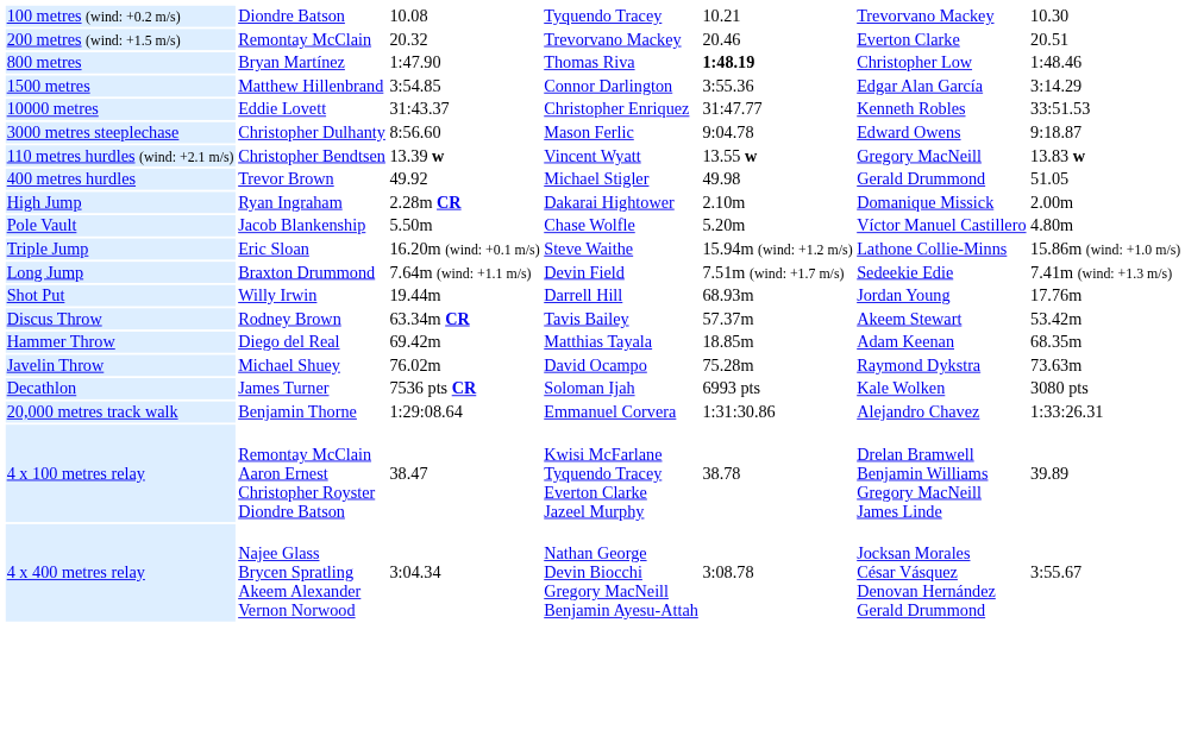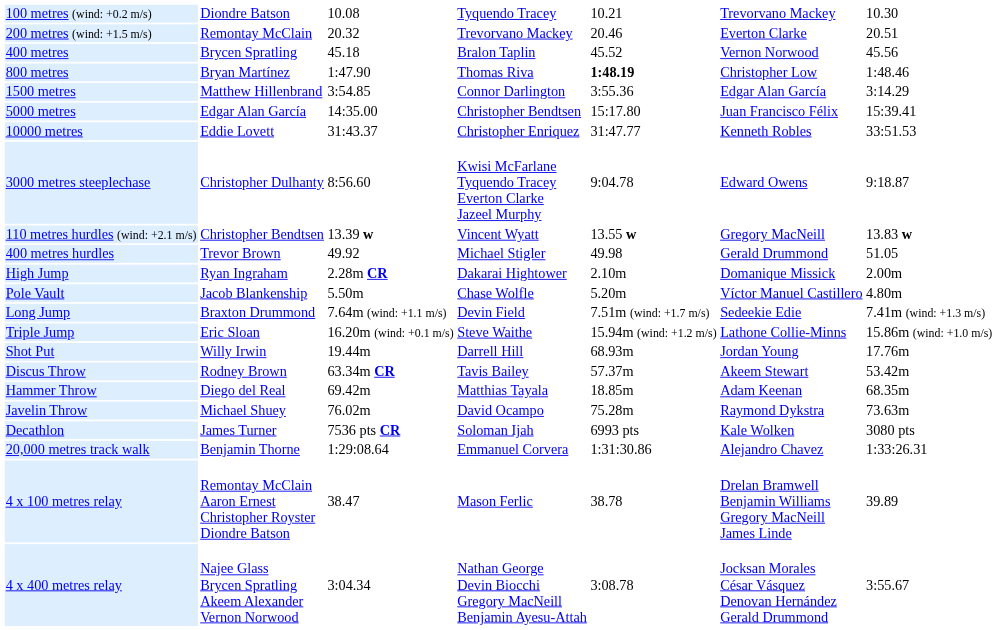 <table>
 <tr>
 <td bgcolor = DDEEFF><a href='#'>100 metres</a> <small>(wind: +0.2 m/s)</small></td>
 <td align=left><a href='#'>Diondre Batson</a><br> </td>
 <td>10.08</td>
 <td align=left><a href='#'>Tyquendo Tracey</a><br> </td>
 <td>10.21</td>
 <td align=left><a href='#'>Trevorvano Mackey</a><br> </td>
 <td>10.30</td>
 </tr>
 <tr>
 <td bgcolor = DDEEFF><a href='#'>200 metres</a> <small>(wind: +1.5 m/s)</small></td>
 <td align=left><a href='#'>Remontay McClain</a><br> </td>
 <td>20.32</td>
 <td align=left><a href='#'>Trevorvano Mackey</a><br> </td>
 <td>20.46</td>
 <td align=left><a href='#'>Everton Clarke</a><br> </td>
 <td>20.51</td>
 </tr>
 <tr>
+<td bgcolor = DDEEFF><a href='#'>400 metres</a></td>
+<td align=left><a href='#'>Brycen Spratling</a><br> </td>
+<td>45.18</td>
+<td align=left><a href='#'>Bralon Taplin</a><br> </td>
+<td>45.52</td>
+<td align=left><a href='#'>Vernon Norwood</a><br> </td>
+<td>45.56</td>
+</tr>
+<tr>
 <td bgcolor = DDEEFF><a href='#'>800 metres</a></td>
 <td align=left><a href='#'>Bryan Martínez</a><br> </td>
 <td>1:47.90</td>
 <td align=left><a href='#'>Thomas Riva</a><br> </td>
 <td><strong>1:48.19</strong></td>
 <td align=left><a href='#'>Christopher Low</a><br> </td>
 <td>1:48.46</td>
 </tr>
 <tr>
 <td bgcolor = DDEEFF><a href='#'>1500 metres</a></td>
 <td align=left><a href='#'>Matthew Hillenbrand</a><br> </td>
 <td>3:54.85</td>
 <td align=left><a href='#'>Connor Darlington</a><br> </td>
 <td>3:55.36</td>
 <td align=left><a href='#'>Edgar Alan García</a><br> </td>
 <td>3:14.29</td>
 </tr>
 <tr>
+<td bgcolor = DDEEFF><a href='#'>5000 metres</a></td>
+<td align=left><a href='#'>Edgar Alan García</a><br> </td>
+<td>14:35.00</td>
+<td align=left><a href='#'>Christopher Bendtsen</a><br> </td>
+<td>15:17.80</td>
+<td align=left><a href='#'>Juan Francisco Félix</a><br> </td>
+<td>15:39.41</td>
+</tr>
+<tr>
 <td bgcolor = DDEEFF><a href='#'>10000 metres</a></td>
 <td align=left><a href='#'>Eddie Lovett</a><br> </td>
 <td>31:43.37</td>
 <td align=left><a href='#'>Christopher Enriquez</a><br> </td>
 <td>31:47.77</td>
 <td align=left><a href='#'>Kenneth Robles</a><br> </td>
 <td>33:51.53</td>
 </tr>
 <tr>
 <td bgcolor = DDEEFF><a href='#'>3000 metres steeplechase</a></td>
 <td align=left><a href='#'>Christopher Dulhanty</a><br> </td>
 <td>8:56.60</td>
-<td align=left><a href='#'>Mason Ferlic</a><br> </td>
+<td> <br><a href='#'>Kwisi McFarlane</a><br><a href='#'>Tyquendo Tracey</a><br><a href='#'>Everton Clarke</a><br><a href='#'>Jazeel Murphy</a></td>
 <td>9:04.78</td>
 <td align=left><a href='#'>Edward Owens</a><br> </td>
 <td>9:18.87</td>
 </tr>
 <tr>
 <td bgcolor = DDEEFF><a href='#'>110 metres hurdles</a> <small>(wind: +2.1 m/s)</small></td>
 <td align=left><a href='#'>Christopher Bendtsen</a><br> </td>
 <td>13.39 <strong>w</strong></td>
 <td align=left><a href='#'>Vincent Wyatt</a><br> </td>
 <td>13.55 <strong>w</strong></td>
 <td align=left><a href='#'>Gregory MacNeill</a><br> </td>
 <td>13.83 <strong>w</strong></td>
 </tr>
 <tr>
 <td bgcolor = DDEEFF><a href='#'>400 metres hurdles</a></td>
 <td align=left><a href='#'>Trevor Brown</a><br> </td>
 <td>49.92</td>
 <td align=left><a href='#'>Michael Stigler</a><br> </td>
 <td>49.98</td>
 <td align=left><a href='#'>Gerald Drummond</a><br> </td>
 <td>51.05</td>
 </tr>
 <tr>
 <td bgcolor = DDEEFF><a href='#'>High Jump</a></td>
 <td align=left><a href='#'>Ryan Ingraham</a><br> </td>
 <td>2.28m <a href='#'><strong>CR</strong></a></td>
 <td align=left><a href='#'>Dakarai Hightower</a><br> </td>
 <td>2.10m</td>
 <td align=left><a href='#'>Domanique Missick</a><br> </td>
 <td>2.00m</td>
 </tr>
 <tr>
 <td bgcolor = DDEEFF><a href='#'>Pole Vault</a></td>
 <td align=left><a href='#'>Jacob Blankenship</a><br> </td>
 <td>5.50m</td>
 <td align=left><a href='#'>Chase Wolfle</a><br> </td>
 <td>5.20m</td>
 <td align=left><a href='#'>Víctor Manuel Castillero</a><br> </td>
 <td>4.80m</td>
 </tr>
 <tr>
+<td bgcolor = DDEEFF><a href='#'>Long Jump</a></td>
+<td align=left><a href='#'>Braxton Drummond</a><br> </td>
+<td>7.64m <small>(wind: +1.1 m/s)</small></td>
+<td align=left><a href='#'>Devin Field</a><br> </td>
+<td>7.51m <small>(wind: +1.7 m/s)</small></td>
+<td align=left><a href='#'>Sedeekie Edie</a><br> </td>
+<td>7.41m <small>(wind: +1.3 m/s)</small></td>
+</tr>
+<tr>
 <td bgcolor = DDEEFF><a href='#'>Triple Jump</a></td>
 <td align=left><a href='#'>Eric Sloan</a><br> </td>
 <td>16.20m <small>(wind: +0.1 m/s)</small></td>
 <td align=left><a href='#'>Steve Waithe</a><br> </td>
 <td>15.94m <small>(wind: +1.2 m/s)</small></td>
 <td align=left><a href='#'>Lathone Collie-Minns</a><br> </td>
 <td>15.86m <small>(wind: +1.0 m/s)</small></td>
-</tr>
-<tr>
-<td bgcolor = DDEEFF><a href='#'>Long Jump</a></td>
-<td align=left><a href='#'>Braxton Drummond</a><br> </td>
-<td>7.64m <small>(wind: +1.1 m/s)</small></td>
-<td align=left><a href='#'>Devin Field</a><br> </td>
-<td>7.51m <small>(wind: +1.7 m/s)</small></td>
-<td align=left><a href='#'>Sedeekie Edie</a><br> </td>
-<td>7.41m <small>(wind: +1.3 m/s)</small></td>
 </tr>
 <tr>
 <td bgcolor = DDEEFF><a href='#'>Shot Put</a></td>
 <td align=left><a href='#'>Willy Irwin</a><br> </td>
 <td>19.44m</td>
 <td align=left><a href='#'>Darrell Hill</a><br> </td>
 <td>68.93m</td>
 <td align=left><a href='#'>Jordan Young</a><br> </td>
 <td>17.76m</td>
 </tr>
 <tr>
 <td bgcolor = DDEEFF><a href='#'>Discus Throw</a></td>
 <td align=left><a href='#'>Rodney Brown</a><br> </td>
 <td>63.34m <a href='#'><strong>CR</strong></a></td>
 <td align=left><a href='#'>Tavis Bailey</a><br> </td>
 <td>57.37m</td>
 <td align=left><a href='#'>Akeem Stewart</a><br> </td>
 <td>53.42m</td>
 </tr>
 <tr>
 <td bgcolor = DDEEFF><a href='#'>Hammer Throw</a></td>
 <td align=left><a href='#'>Diego del Real</a><br> </td>
 <td>69.42m</td>
 <td align=left><a href='#'>Matthias Tayala</a><br> </td>
 <td>18.85m</td>
 <td align=left><a href='#'>Adam Keenan</a><br> </td>
 <td>68.35m</td>
 </tr>
 <tr>
 <td bgcolor = DDEEFF><a href='#'>Javelin Throw</a></td>
 <td align=left><a href='#'>Michael Shuey</a><br> </td>
 <td>76.02m</td>
 <td align=left><a href='#'>David Ocampo</a><br> </td>
 <td>75.28m</td>
 <td align=left><a href='#'>Raymond Dykstra</a><br> </td>
 <td>73.63m</td>
 </tr>
 <tr>
 <td bgcolor = DDEEFF><a href='#'>Decathlon</a></td>
 <td align=left><a href='#'>James Turner</a><br> </td>
 <td>7536 pts <a href='#'><strong>CR</strong></a></td>
 <td align=left><a href='#'>Soloman Ijah</a><br> </td>
 <td>6993 pts</td>
 <td align=left><a href='#'>Kale Wolken</a><br> </td>
 <td>3080 pts</td>
 </tr>
 <tr>
 <td bgcolor = DDEEFF><a href='#'>20,000 metres track walk</a></td>
 <td align=left><a href='#'>Benjamin Thorne</a><br> </td>
 <td>1:29:08.64</td>
 <td align=left><a href='#'>Emmanuel Corvera</a><br> </td>
 <td>1:31:30.86</td>
 <td align=left><a href='#'>Alejandro Chavez</a><br> </td>
 <td>1:33:26.31</td>
 </tr>
 <tr>
 <td bgcolor = DDEEFF><a href='#'>4 x 100 metres relay</a></td>
 <td> <br><a href='#'>Remontay McClain</a><br><a href='#'>Aaron Ernest</a><br><a href='#'>Christopher Royster</a><br><a href='#'>Diondre Batson</a></td>
 <td>38.47</td>
-<td> <br><a href='#'>Kwisi McFarlane</a><br><a href='#'>Tyquendo Tracey</a><br><a href='#'>Everton Clarke</a><br><a href='#'>Jazeel Murphy</a></td>
+<td align=left><a href='#'>Mason Ferlic</a><br> </td>
 <td>38.78</td>
 <td> <br><a href='#'>Drelan Bramwell</a><br><a href='#'>Benjamin Williams</a><br><a href='#'>Gregory MacNeill</a><br><a href='#'>James Linde</a></td>
 <td>39.89</td>
 </tr>
 <tr>
 <td bgcolor = DDEEFF><a href='#'>4 x 400 metres relay</a></td>
 <td> <br><a href='#'>Najee Glass</a><br><a href='#'>Brycen Spratling</a><br><a href='#'>Akeem Alexander</a><br><a href='#'>Vernon Norwood</a></td>
 <td>3:04.34</td>
 <td> <br><a href='#'>Nathan George</a><br><a href='#'>Devin Biocchi</a><br><a href='#'>Gregory MacNeill</a><br><a href='#'>Benjamin Ayesu-Attah</a></td>
 <td>3:08.78</td>
 <td> <br><a href='#'>Jocksan Morales</a><br><a href='#'>César Vásquez</a><br><a href='#'>Denovan Hernández</a><br><a href='#'>Gerald Drummond</a></td>
 <td>3:55.67</td>
 </tr>
 </table>
